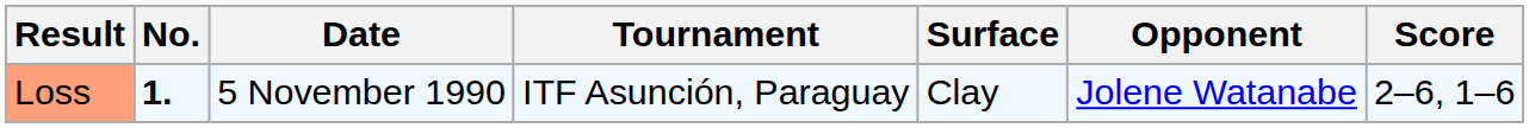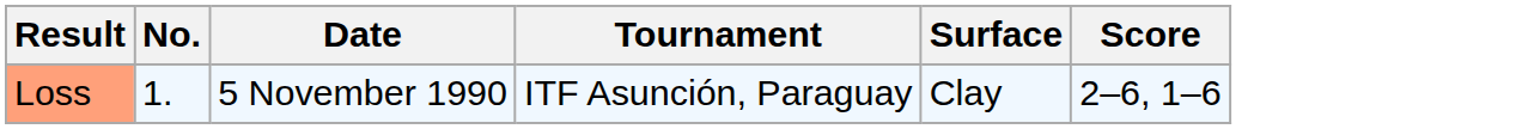 <table class="sortable wikitable" style="font-size:97%">
 <tr>
 <th>Result</th>
 <th>No.</th>
 <th>Date</th>
 <th>Tournament</th>
 <th>Surface</th>
-<th>Opponent</th>
 <th class="unsortable">Score</th>
 </tr>
 <tr style="background:#f0f8ff;">
 <td style="background:#ffa07a;">Loss</td>
-<td><strong>1.</strong></td>
+<td>1.</td>
 <td>5 November 1990</td>
 <td>ITF Asunción, Paraguay</td>
 <td>Clay</td>
-<td> <a href='#'>Jolene Watanabe</a></td>
 <td>2–6, 1–6</td>
 </tr>
 </table>
